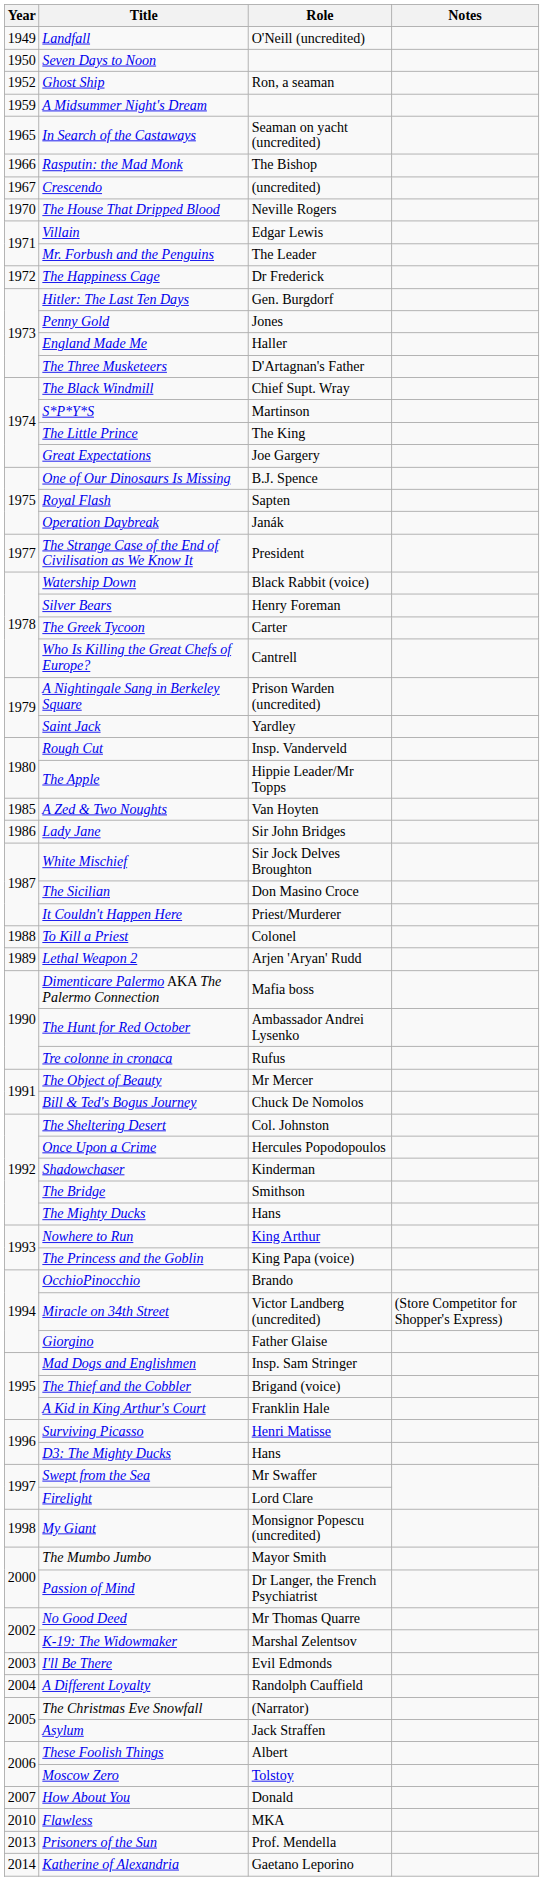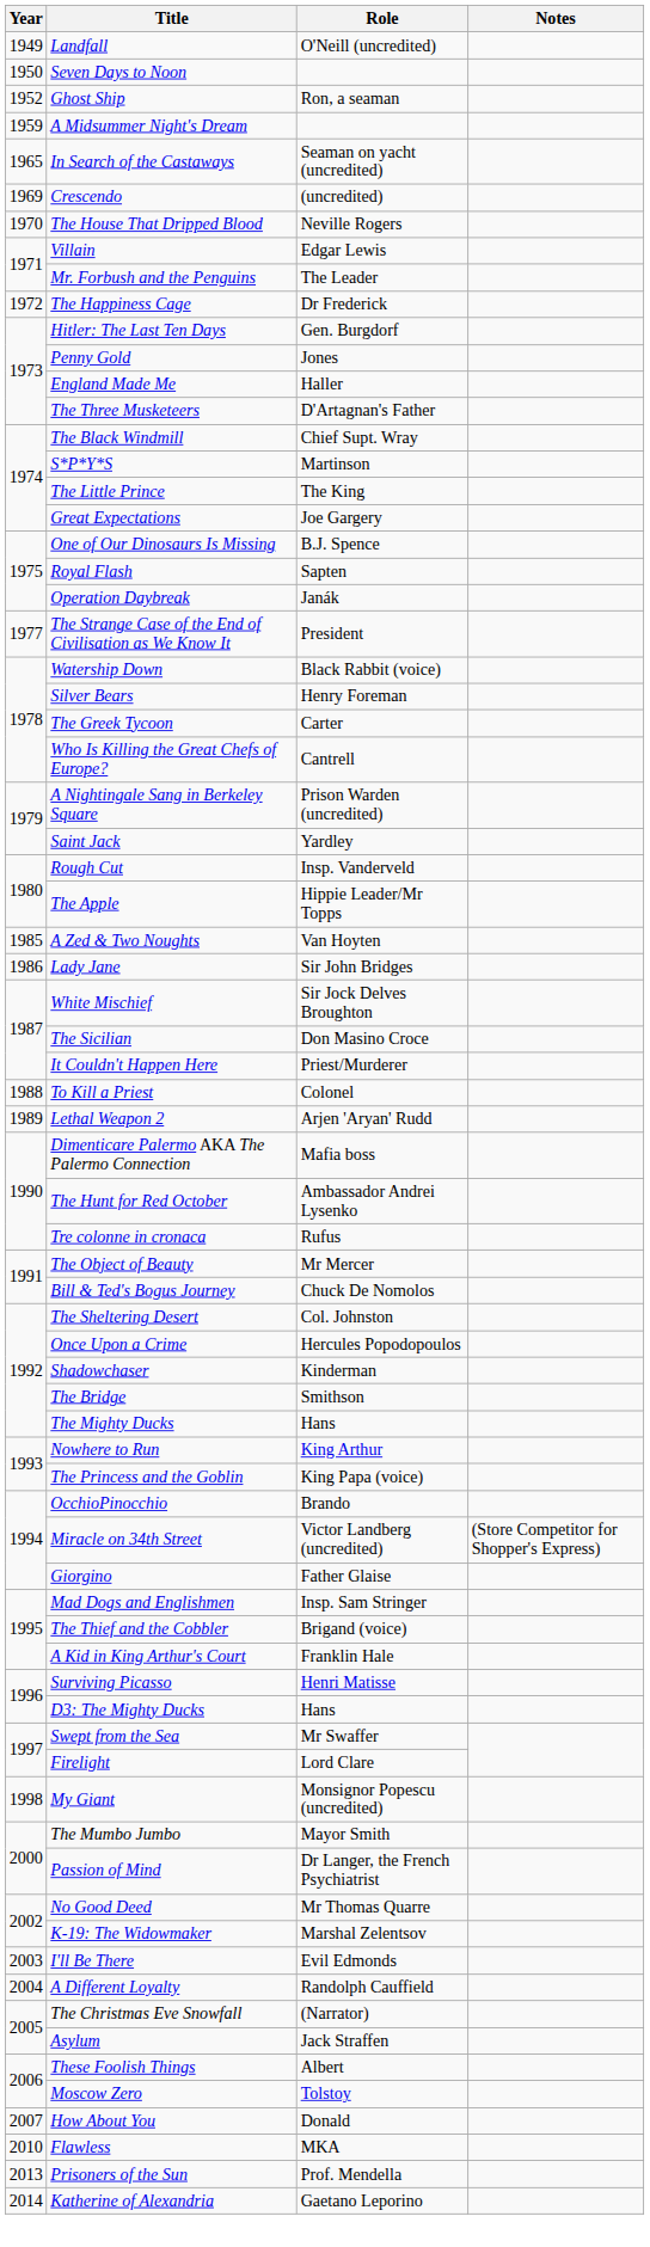 <table class="wikitable sortable">
 <tr>
 <th>Year</th>
 <th>Title</th>
 <th>Role</th>
 <th class="unsortable">Notes</th>
 </tr>
 <tr>
 <td>1949</td>
 <td><em><a href='#'>Landfall</a></em></td>
 <td>O'Neill (uncredited)</td>
 <td></td>
 </tr>
 <tr>
 <td>1950</td>
 <td><em><a href='#'>Seven Days to Noon</a></em></td>
 <td></td>
 <td></td>
 </tr>
 <tr>
 <td>1952</td>
 <td><em><a href='#'>Ghost Ship</a></em></td>
 <td>Ron, a seaman</td>
 <td></td>
 </tr>
 <tr>
 <td>1959</td>
 <td data-sort-value="Midsummer Night's Dream, A"><em><a href='#'>A Midsummer Night's Dream</a></em></td>
 <td></td>
 <td></td>
 </tr>
 <tr>
 <td>1965</td>
 <td><em><a href='#'>In Search of the Castaways</a></em></td>
 <td>Seaman on yacht (uncredited)</td>
 <td></td>
 </tr>
 <tr>
-<td>1966</td>
-<td><em><a href='#'>Rasputin: the Mad Monk</a></em></td>
-<td>The Bishop</td>
-<td></td>
-</tr>
-<tr>
-<td>1967</td>
+<td>1969</td>
 <td><em><a href='#'>Crescendo</a></em></td>
 <td>(uncredited)</td>
 <td></td>
 </tr>
 <tr>
 <td>1970</td>
 <td data-sort-value="House That Dripped Blood, The"><em><a href='#'>The House That Dripped Blood</a></em></td>
 <td>Neville Rogers</td>
 <td></td>
 </tr>
 <tr>
 <td rowspan="2">1971</td>
 <td><em><a href='#'>Villain</a></em></td>
 <td>Edgar Lewis</td>
 <td></td>
 </tr>
 <tr>
 <td><em><a href='#'>Mr. Forbush and the Penguins</a></em></td>
 <td>The Leader</td>
 <td></td>
 </tr>
 <tr>
 <td>1972</td>
 <td data-sort-value="Happiness Cage, The"><em><a href='#'>The Happiness Cage</a></em></td>
 <td>Dr Frederick</td>
 <td></td>
 </tr>
 <tr>
 <td rowspan="4">1973</td>
 <td><em><a href='#'>Hitler: The Last Ten Days</a></em></td>
 <td>Gen. Burgdorf</td>
 <td></td>
 </tr>
 <tr>
 <td><em><a href='#'>Penny Gold</a></em></td>
 <td>Jones</td>
 <td></td>
 </tr>
 <tr>
 <td><em><a href='#'>England Made Me</a></em></td>
 <td>Haller</td>
 <td></td>
 </tr>
 <tr>
 <td data-sort-value="Three Musketeers, The"><em><a href='#'>The Three Musketeers</a></em></td>
 <td>D'Artagnan's Father</td>
 <td></td>
 </tr>
 <tr>
 <td rowspan="4">1974</td>
 <td data-sort-value="Black Windmill, The"><em><a href='#'>The Black Windmill</a></em></td>
 <td>Chief Supt. Wray</td>
 <td></td>
 </tr>
 <tr>
 <td><em><a href='#'>S*P*Y*S</a></em></td>
 <td>Martinson</td>
 <td></td>
 </tr>
 <tr>
 <td data-sort-value="Little Prince, The"><em><a href='#'>The Little Prince</a></em></td>
 <td>The King</td>
 <td></td>
 </tr>
 <tr>
 <td><em><a href='#'>Great Expectations</a></em></td>
 <td>Joe Gargery</td>
 <td></td>
 </tr>
 <tr>
 <td rowspan="3">1975</td>
 <td><em><a href='#'>One of Our Dinosaurs Is Missing</a></em></td>
 <td>B.J. Spence</td>
 <td></td>
 </tr>
 <tr>
 <td><em><a href='#'>Royal Flash</a></em></td>
 <td>Sapten</td>
 <td></td>
 </tr>
 <tr>
 <td><em><a href='#'>Operation Daybreak</a></em></td>
 <td>Janák</td>
 <td></td>
 </tr>
 <tr>
 <td>1977</td>
 <td data-sort-value="Strange Case of the End of Civilisation as We Know It, The"><em><a href='#'>The Strange Case of the End of Civilisation as We Know It</a></em></td>
 <td>President</td>
 <td></td>
 </tr>
 <tr>
 <td rowspan="4">1978</td>
 <td><em><a href='#'>Watership Down</a></em></td>
 <td>Black Rabbit (voice)</td>
 <td></td>
 </tr>
 <tr>
 <td><em><a href='#'>Silver Bears</a></em></td>
 <td>Henry Foreman</td>
 <td></td>
 </tr>
 <tr>
 <td data-sort-value="Greek Tycoon, The"><em><a href='#'>The Greek Tycoon</a></em></td>
 <td>Carter</td>
 <td></td>
 </tr>
 <tr>
 <td><em><a href='#'>Who Is Killing the Great Chefs of Europe?</a></em></td>
 <td>Cantrell</td>
 <td></td>
 </tr>
 <tr>
 <td rowspan="2">1979</td>
 <td data-sort-value="Nightingale Sang in Berkeley Square, A"><em><a href='#'>A Nightingale Sang in Berkeley Square</a></em></td>
 <td>Prison Warden (uncredited)</td>
 <td></td>
 </tr>
 <tr>
 <td><em><a href='#'>Saint Jack</a></em></td>
 <td>Yardley</td>
 <td></td>
 </tr>
 <tr>
 <td rowspan="2">1980</td>
 <td><em><a href='#'>Rough Cut</a></em></td>
 <td>Insp. Vanderveld</td>
 <td></td>
 </tr>
 <tr>
 <td data-sort-value="Apple, The"><em><a href='#'>The Apple</a></em></td>
 <td>Hippie Leader/Mr Topps</td>
 <td></td>
 </tr>
 <tr>
 <td>1985</td>
 <td data-sort-value="Zed & Two Noughts, A"><em><a href='#'>A Zed & Two Noughts</a></em></td>
 <td>Van Hoyten</td>
 <td></td>
 </tr>
 <tr>
 <td>1986</td>
 <td><em><a href='#'>Lady Jane</a></em></td>
 <td>Sir John Bridges</td>
 <td></td>
 </tr>
 <tr>
 <td rowspan="3">1987</td>
 <td><em><a href='#'>White Mischief</a></em></td>
 <td>Sir Jock Delves Broughton</td>
 <td></td>
 </tr>
 <tr>
 <td data-sort-value="Sicilian, The"><em><a href='#'>The Sicilian</a></em></td>
 <td>Don Masino Croce</td>
 <td></td>
 </tr>
 <tr>
 <td><em><a href='#'>It Couldn't Happen Here</a></em></td>
 <td>Priest/Murderer</td>
 <td></td>
 </tr>
 <tr>
 <td>1988</td>
 <td><em><a href='#'>To Kill a Priest</a></em></td>
 <td>Colonel</td>
 <td></td>
 </tr>
 <tr>
 <td>1989</td>
 <td><em><a href='#'>Lethal Weapon 2</a></em></td>
 <td>Arjen 'Aryan' Rudd</td>
 <td></td>
 </tr>
 <tr>
 <td rowspan="3">1990</td>
 <td><em><a href='#'>Dimenticare Palermo</a></em> AKA <em>The Palermo Connection</em></td>
 <td>Mafia boss</td>
 <td></td>
 </tr>
 <tr>
 <td data-sort-value="Hunt for Red October, The"><em><a href='#'>The Hunt for Red October</a></em></td>
 <td>Ambassador Andrei Lysenko</td>
 <td></td>
 </tr>
 <tr>
 <td><em><a href='#'>Tre colonne in cronaca</a></em></td>
 <td>Rufus</td>
 <td></td>
 </tr>
 <tr>
 <td rowspan="2">1991</td>
 <td data-sort-value="Object of Beauty, The"><em><a href='#'>The Object of Beauty</a></em></td>
 <td>Mr Mercer</td>
 <td></td>
 </tr>
 <tr>
 <td><em><a href='#'>Bill & Ted's Bogus Journey</a></em></td>
 <td>Chuck De Nomolos</td>
 <td></td>
 </tr>
 <tr>
 <td rowspan="5">1992</td>
 <td data-sort-value="Sheltering Desert, The"><em><a href='#'>The Sheltering Desert</a></em></td>
 <td>Col. Johnston</td>
 <td></td>
 </tr>
 <tr>
 <td><em><a href='#'>Once Upon a Crime</a></em></td>
 <td>Hercules Popodopoulos</td>
 <td></td>
 </tr>
 <tr>
 <td><em><a href='#'>Shadowchaser</a></em></td>
 <td>Kinderman</td>
 <td></td>
 </tr>
 <tr>
 <td data-sort-value="Bridge, The"><em><a href='#'>The Bridge</a></em></td>
 <td>Smithson</td>
 <td></td>
 </tr>
 <tr>
 <td data-sort-value="Mighty Ducks, The"><em><a href='#'>The Mighty Ducks</a></em></td>
 <td>Hans</td>
 <td></td>
 </tr>
 <tr>
 <td rowspan="2">1993</td>
 <td><em><a href='#'>Nowhere to Run</a></em></td>
 <td><a href='#'>King Arthur</a></td>
 <td></td>
 </tr>
 <tr>
 <td data-sort-value="Princess and the Goblin, The"><em><a href='#'>The Princess and the Goblin</a></em></td>
 <td>King Papa (voice)</td>
 <td></td>
 </tr>
 <tr>
 <td rowspan="3">1994</td>
 <td><em><a href='#'>OcchioPinocchio</a></em></td>
 <td>Brando</td>
 <td></td>
 </tr>
 <tr>
 <td><em><a href='#'>Miracle on 34th Street</a></em></td>
 <td>Victor Landberg (uncredited)</td>
 <td>(Store Competitor for Shopper's Express)</td>
 </tr>
 <tr>
 <td><em><a href='#'>Giorgino</a></em></td>
 <td>Father Glaise</td>
 <td></td>
 </tr>
 <tr>
 <td rowspan="3">1995</td>
 <td><em><a href='#'>Mad Dogs and Englishmen</a></em></td>
 <td>Insp. Sam Stringer</td>
 <td></td>
 </tr>
 <tr>
 <td data-sort-value="Thief and the Cobbler, The"><em><a href='#'>The Thief and the Cobbler</a></em></td>
 <td>Brigand (voice)</td>
 <td></td>
 </tr>
 <tr>
 <td data-sort-value="Kid in King Arthur's Court, A"><em><a href='#'>A Kid in King Arthur's Court</a></em></td>
 <td>Franklin Hale</td>
 <td></td>
 </tr>
 <tr>
 <td rowspan="2">1996</td>
 <td><em><a href='#'>Surviving Picasso</a></em></td>
 <td><a href='#'>Henri Matisse</a></td>
 <td></td>
 </tr>
 <tr>
 <td><em><a href='#'>D3: The Mighty Ducks</a></em></td>
 <td>Hans</td>
 <td></td>
 </tr>
 <tr>
 <td rowspan="2">1997</td>
 <td><em><a href='#'>Swept from the Sea</a></em></td>
 <td>Mr Swaffer</td>
 </tr>
 <tr>
 <td><em><a href='#'>Firelight</a></em></td>
 <td>Lord Clare</td>
 </tr>
 <tr>
 <td>1998</td>
 <td><em><a href='#'>My Giant</a></em></td>
 <td>Monsignor Popescu (uncredited)</td>
 <td></td>
 </tr>
 <tr>
 <td rowspan="2">2000</td>
 <td data-sort-value="Mumbo Jumbo, The"><em>The Mumbo Jumbo</em></td>
 <td>Mayor Smith</td>
 <td></td>
 </tr>
 <tr>
 <td><em><a href='#'>Passion of Mind</a></em></td>
 <td>Dr Langer, the French Psychiatrist</td>
 <td></td>
 </tr>
 <tr>
 <td rowspan="2">2002</td>
 <td><em><a href='#'>No Good Deed</a></em></td>
 <td>Mr Thomas Quarre</td>
 <td></td>
 </tr>
 <tr>
 <td><em><a href='#'>K-19: The Widowmaker</a></em></td>
 <td>Marshal Zelentsov</td>
 <td></td>
 </tr>
 <tr>
 <td>2003</td>
 <td><em><a href='#'>I'll Be There</a></em></td>
 <td>Evil Edmonds</td>
 <td></td>
 </tr>
 <tr>
 <td>2004</td>
 <td data-sort-value="Different Loyalty, A"><em><a href='#'>A Different Loyalty</a></em></td>
 <td>Randolph Cauffield</td>
 <td></td>
 </tr>
 <tr>
 <td rowspan="2">2005</td>
 <td data-sort-value="Christmas Eve Snowfall, The"><em>The Christmas Eve Snowfall</em></td>
 <td>(Narrator)</td>
 <td></td>
 </tr>
 <tr>
 <td><em><a href='#'>Asylum</a></em></td>
 <td>Jack Straffen</td>
 <td></td>
 </tr>
 <tr>
 <td rowspan="2">2006</td>
 <td><em><a href='#'>These Foolish Things</a></em></td>
 <td>Albert</td>
 <td></td>
 </tr>
 <tr>
 <td><em><a href='#'>Moscow Zero</a></em></td>
 <td><a href='#'>Tolstoy</a></td>
 <td></td>
 </tr>
 <tr>
 <td>2007</td>
 <td><em><a href='#'>How About You</a></em></td>
 <td>Donald</td>
 <td></td>
 </tr>
 <tr>
 <td>2010</td>
 <td><em><a href='#'>Flawless</a></em></td>
 <td>MKA</td>
 <td></td>
 </tr>
 <tr>
 <td>2013</td>
 <td><em><a href='#'>Prisoners of the Sun</a></em></td>
 <td>Prof. Mendella</td>
 <td></td>
 </tr>
 <tr>
 <td>2014</td>
 <td><em><a href='#'>Katherine of Alexandria</a></em></td>
 <td>Gaetano Leporino</td>
 <td></td>
 </tr>
 </table>
